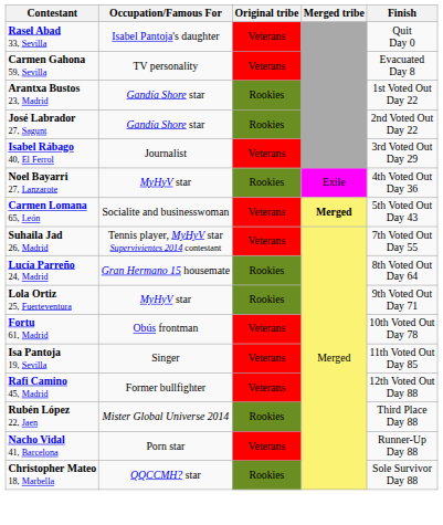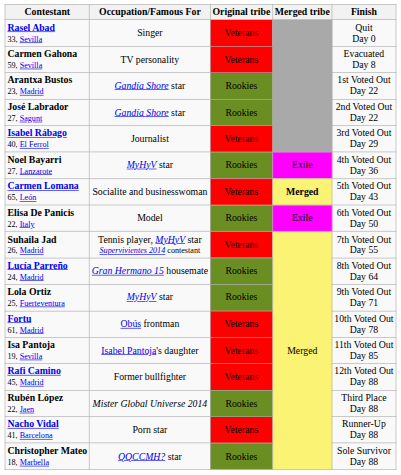 <table class="wikitable" style="margin:auto; text-align:center">
 <tr>
 <th>Contestant</th>
 <th>Occupation/Famous For</th>
 <th>Original tribe</th>
 <th>Merged tribe</th>
 <th>Finish</th>
 </tr>
 <tr>
 <td align="left"><strong><a href='#'>Rasel Abad</a></strong><br><small>33, <a href='#'>Sevilla</a> </small></td>
-<td><a href='#'>Isabel Pantoja</a>'s daughter</td>
+<td>Singer</td>
 <td bgcolor="red">Veterans</td>
 <td bgcolor="darkgray" rowspan="5"></td>
 <td>Quit<br>Day 0</td>
 </tr>
 <tr>
 <td align="left"><strong>Carmen Gahona</strong><br><small>59, <a href='#'>Sevilla</a> </small></td>
 <td>TV personality</td>
 <td bgcolor="red">Veterans</td>
 <td>Evacuated<br>Day 8</td>
 </tr>
 <tr>
 <td align="left"><strong>Arantxa Bustos</strong><br><small>23, <a href='#'>Madrid</a> </small></td>
 <td><em><a href='#'>Gandía Shore</a></em> star</td>
 <td bgcolor="#6B8E23">Rookies</td>
 <td>1st Voted Out<br>Day 22</td>
 </tr>
 <tr>
 <td align="left"><strong>José Labrador</strong><br><small>27, <a href='#'>Sagunt</a> </small></td>
 <td><em><a href='#'>Gandía Shore</a></em> star</td>
 <td bgcolor="#6B8E23">Rookies</td>
 <td>2nd Voted Out<br>Day 22</td>
 </tr>
 <tr>
 <td align="left"><strong><a href='#'>Isabel Rábago</a></strong><br><small>40, <a href='#'>El Ferrol</a> </small></td>
 <td>Journalist</td>
 <td bgcolor="red">Veterans</td>
 <td>3rd Voted Out<br>Day 29</td>
 </tr>
 <tr>
 <td align="left"><strong>Noel Bayarri</strong><br><small>27, <a href='#'>Lanzarote</a> </small></td>
 <td><em><a href='#'>MyHyV</a></em> star</td>
 <td bgcolor="#6B8E23">Rookies</td>
 <td style="background-color: magenta;"><span>Exile</span></td>
 <td>4th Voted Out<br>Day 36</td>
 </tr>
 <tr>
 <td align="left"><strong><a href='#'>Carmen Lomana</a></strong><br><small>65, <a href='#'>León</a> </small></td>
 <td>Socialite and businesswoman</td>
 <td bgcolor="red">Veterans</td>
 <td bgcolor="#FBF373" align="center"><strong>Merged</strong></td>
 <td>5th Voted Out<br>Day 43</td>
 </tr>
 <tr>
+<td align="left"><strong>Elisa De Panicis</strong><br><small>22, <a href='#'>Italy</a> </small></td>
+<td>Model</td>
+<td bgcolor="#6B8E23">Rookies</td>
+<td style="background-color: magenta;"><span>Exile</span></td>
+<td>6th Voted Out<br>Day 50</td>
+</tr>
+<tr>
 <td align="left"><strong>Suhaila Jad</strong><br><small>26, <a href='#'>Madrid</a></small></td>
 <td>Tennis player, <em><a href='#'>MyHyV</a></em> star<br><small><em><a href='#'>Supervivientes 2014</a></em> contestant</small></td>
 <td bgcolor="red">Veterans</td>
 <td rowspan=9 bgcolor="#FBF373" align="center">Merged</td>
 <td>7th Voted Out<br>Day 55</td>
 </tr>
 <tr>
 <td align="left"><strong><a href='#'>Lucía Parreño</a></strong><br><small>24, <a href='#'>Madrid</a> </small></td>
 <td><em><a href='#'>Gran Hermano 15</a></em> housemate</td>
 <td bgcolor="#6B8E23">Rookies</td>
 <td>8th Voted Out<br>Day 64</td>
 </tr>
 <tr>
 <td align="left"><strong>Lola Ortiz</strong><br><small>25, <a href='#'>Fuerteventura</a> </small></td>
 <td><em><a href='#'>MyHyV</a></em> star</td>
 <td bgcolor="#6B8E23">Rookies</td>
 <td>9th Voted Out<br>Day 71</td>
 </tr>
 <tr>
 <td align="left"><strong><a href='#'>Fortu</a></strong><br><small>61, <a href='#'>Madrid</a> </small></td>
 <td><a href='#'>Obús</a> frontman</td>
 <td bgcolor="red">Veterans</td>
 <td>10th Voted Out<br>Day 78</td>
 </tr>
 <tr>
 <td align="left"><strong>Isa Pantoja</strong><br><small>19, <a href='#'>Sevilla</a> </small></td>
-<td>Singer</td>
+<td><a href='#'>Isabel Pantoja</a>'s daughter</td>
 <td bgcolor="red">Veterans</td>
 <td>11th Voted Out<br>Day 85</td>
 </tr>
 <tr>
 <td align="left"><strong><a href='#'>Rafi Camino</a></strong><br><small>45, <a href='#'>Madrid</a> </small></td>
 <td>Former bullfighter</td>
 <td bgcolor="red">Veterans</td>
 <td>12th Voted Out<br>Day 88</td>
 </tr>
 <tr>
 <td align="left"><strong>Rubén López</strong><br><small>22, <a href='#'>Jaen</a> </small></td>
 <td><em>Mister Global Universe 2014</em></td>
 <td bgcolor="#6B8E23">Rookies</td>
 <td>Third Place<br>Day 88</td>
 </tr>
 <tr>
 <td align="left"><strong><a href='#'>Nacho Vidal</a></strong><br><small>41, <a href='#'>Barcelona</a> </small></td>
 <td>Porn star</td>
 <td bgcolor="red">Veterans</td>
 <td>Runner-Up<br>Day 88</td>
 </tr>
 <tr>
 <td align="left"><strong>Christopher Mateo</strong><br><small>18, <a href='#'>Marbella</a> </small></td>
 <td><em><a href='#'>QQCCMH?</a></em> star</td>
 <td bgcolor="#6B8E23">Rookies</td>
 <td>Sole Survivor<br>Day 88</td>
 </tr>
 </table>
